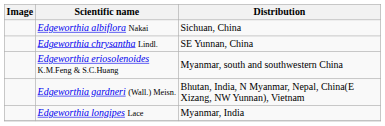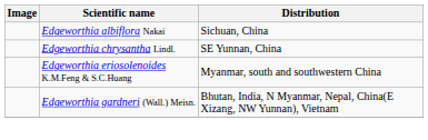 <table class="wikitable">
 <tr>
 <th>Image</th>
 <th>Scientific name</th>
 <th>Distribution</th>
 </tr>
 <tr>
 <td></td>
 <td><em><a href='#'>Edgeworthia albiflora</a></em> <small>Nakai</small></td>
 <td>Sichuan, China</td>
 </tr>
 <tr>
 <td></td>
 <td><em><a href='#'>Edgeworthia chrysantha</a></em> <small>Lindl.</small></td>
 <td>SE Yunnan, China</td>
 </tr>
 <tr>
 <td></td>
 <td><em><a href='#'>Edgeworthia eriosolenoides</a></em> <small>K.M.Feng & S.C.Huang</small></td>
 <td>Myanmar, south and southwestern China</td>
 </tr>
 <tr>
 <td></td>
 <td><em><a href='#'>Edgeworthia gardneri</a></em> <small>(Wall.) Meisn.</small></td>
 <td>Bhutan, India, N Myanmar, Nepal, China(E Xizang, NW Yunnan), Vietnam</td>
 </tr>
 <tr>
-<td></td>
-<td><em><a href='#'>Edgeworthia longipes</a></em> <small>Lace</small></td>
-<td>Myanmar, India</td>
-</tr>
-<tr>
 </tr>
 </table>
